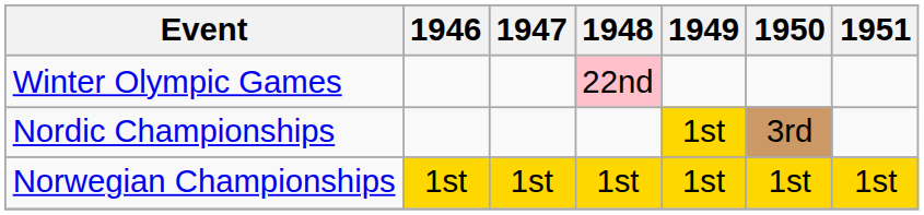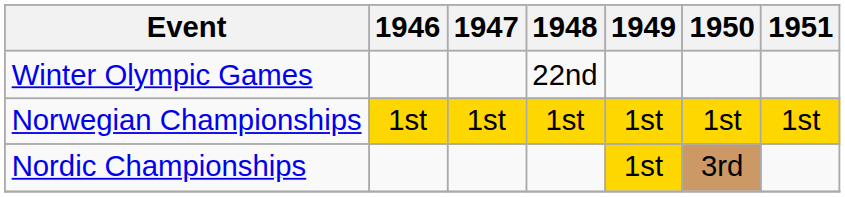 <table class="wikitable">
 <tr>
 <th>Event</th>
 <th>1946</th>
 <th>1947</th>
 <th>1948</th>
 <th>1949</th>
 <th>1950</th>
 <th>1951</th>
 </tr>
 <tr>
 <td><a href='#'>Winter Olympic Games</a></td>
 <td></td>
 <td></td>
-<td align="center" style="background: pink;">22nd</td>
+<td align="center">22nd</td>
 <td></td>
 <td></td>
-<td></td>
-</tr>
-<tr>
-<td><a href='#'>Nordic Championships</a></td>
-<td></td>
-<td></td>
-<td></td>
-<td align="center" bgcolor="gold">1st</td>
-<td align="center" bgcolor="cc9966">3rd</td>
 <td></td>
 </tr>
 <tr>
 <td><a href='#'>Norwegian Championships</a></td>
 <td align="center" bgcolor="gold">1st</td>
 <td align="center" bgcolor="gold">1st</td>
 <td align="center" bgcolor="gold">1st</td>
 <td align="center" bgcolor="gold">1st</td>
 <td align="center" bgcolor="gold">1st</td>
 <td align="center" bgcolor="gold">1st</td>
 </tr>
 <tr>
+<td><a href='#'>Nordic Championships</a></td>
+<td></td>
+<td></td>
+<td></td>
+<td align="center" bgcolor="gold">1st</td>
+<td align="center" bgcolor="cc9966">3rd</td>
+<td></td>
+</tr>
+<tr>
 </tr>
 </table>
